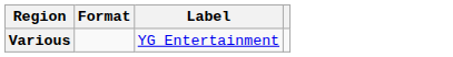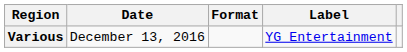 <table class="wikitable plainrowheaders">
 <tr>
 <th scope="col">Region</th>
+<th scope="col">Date</th>
 <th scope="col">Format</th>
 <th scope="col">Label</th>
 <th scope="col"></th>
 </tr>
 <tr>
 <th scope="row">Various</th>
+<td>December 13, 2016</td>
 <td></td>
 <td><a href='#'>YG Entertainment</a></td>
 <td style="text-align:center;"></td>
 </tr>
 </table>
